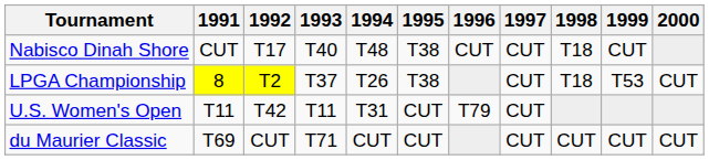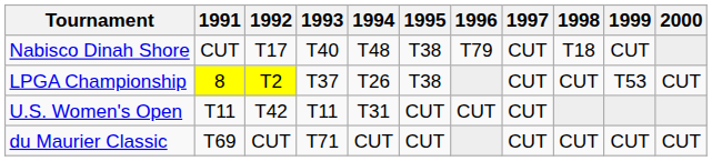 <table class="wikitable" style="font-size:95%;text-align:center;">
 <tr>
 <th>Tournament</th>
 <th>1991</th>
 <th>1992</th>
 <th>1993</th>
 <th>1994</th>
 <th>1995</th>
 <th>1996</th>
 <th>1997</th>
 <th>1998</th>
 <th>1999</th>
 <th>2000</th>
 </tr>
 <tr>
 <td align=left><a href='#'>Nabisco Dinah Shore</a></td>
 <td>CUT</td>
 <td>T17</td>
 <td>T40</td>
 <td>T48</td>
 <td>T38</td>
-<td>CUT</td>
+<td>T79</td>
 <td>CUT</td>
 <td>T18</td>
 <td>CUT</td>
 <td style="background:#eeeeee;"></td>
 </tr>
 <tr>
 <td align=left><a href='#'>LPGA Championship</a></td>
 <td style="background:yellow;">8</td>
 <td style="background:yellow;">T2</td>
 <td>T37</td>
 <td>T26</td>
 <td>T38</td>
 <td style="background:#eeeeee;"></td>
 <td>CUT</td>
-<td>T18</td>
+<td>CUT</td>
 <td>T53</td>
 <td>CUT</td>
 </tr>
 <tr>
 <td align=left><a href='#'>U.S. Women's Open</a></td>
 <td>T11</td>
 <td>T42</td>
 <td>T11</td>
 <td>T31</td>
 <td>CUT</td>
-<td>T79</td>
+<td>CUT</td>
 <td>CUT</td>
 <td style="background:#eeeeee;"></td>
 <td style="background:#eeeeee;"></td>
 <td style="background:#eeeeee;"></td>
 </tr>
 <tr>
 <td align=left><a href='#'>du Maurier Classic</a></td>
 <td>T69</td>
 <td>CUT</td>
 <td>T71</td>
 <td>CUT</td>
 <td>CUT</td>
 <td style="background:#eeeeee;"></td>
 <td>CUT</td>
 <td>CUT</td>
 <td>CUT</td>
 <td>CUT</td>
 </tr>
 </table>
